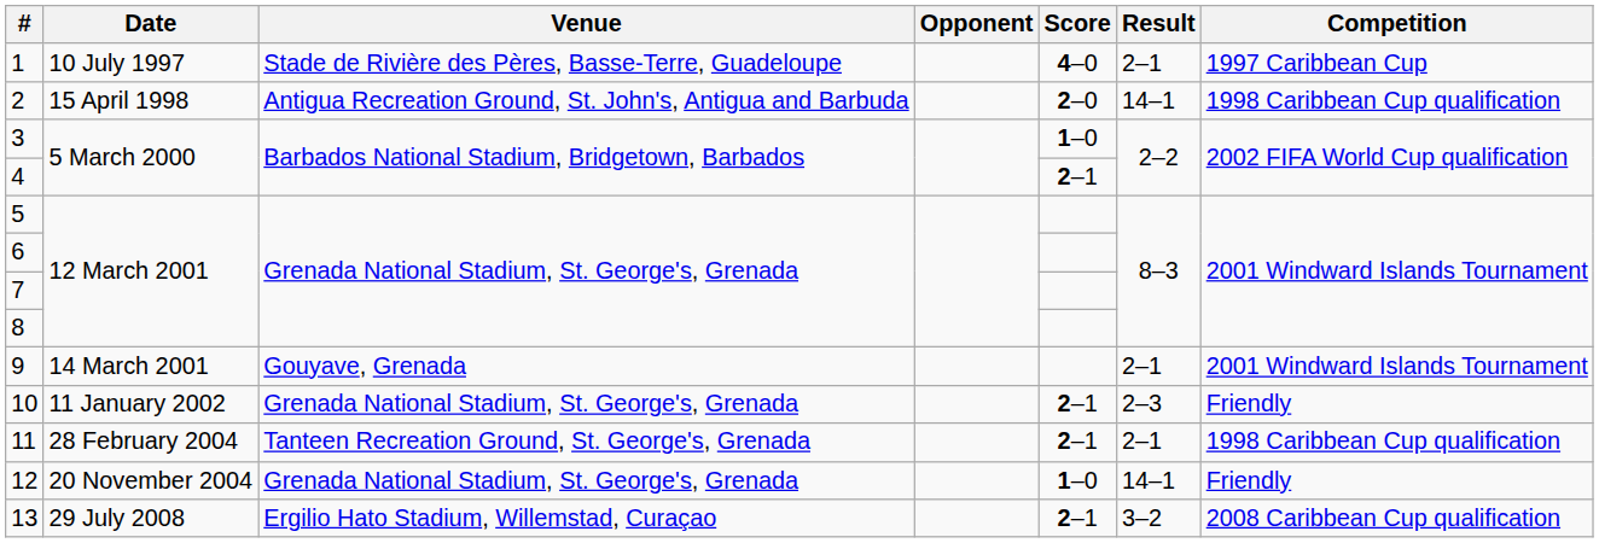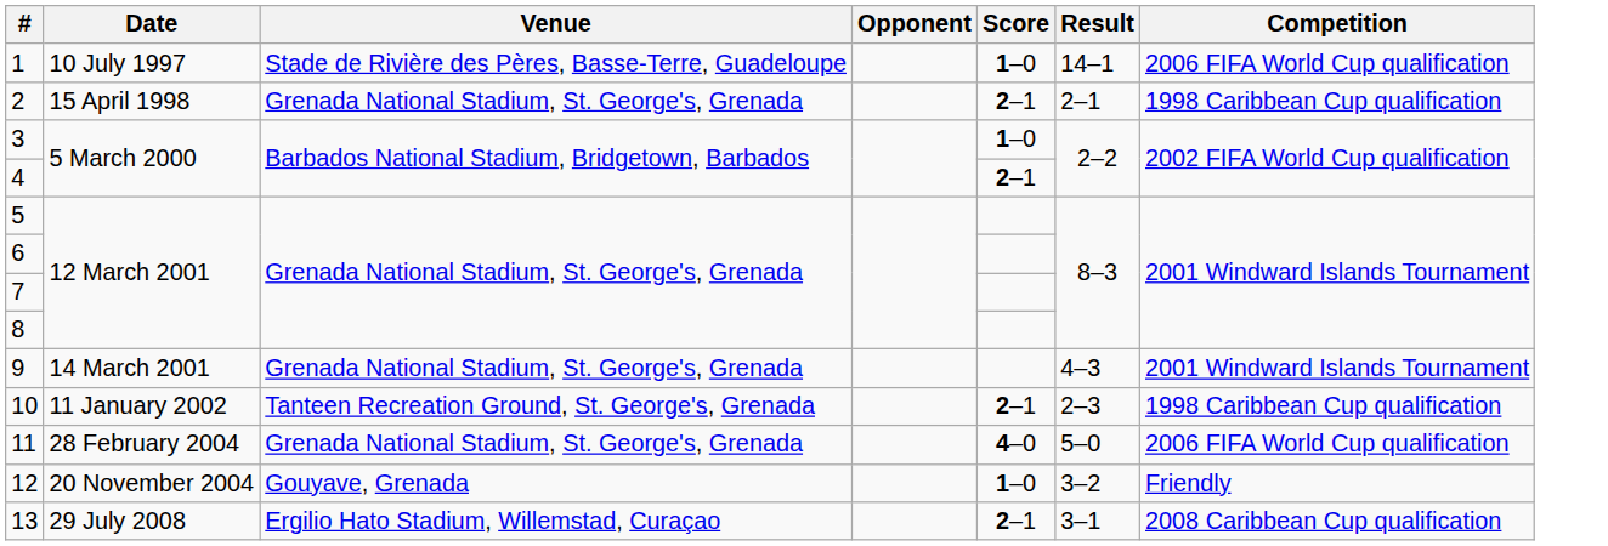 <table class="wikitable">
 <tr>
 <th>#</th>
 <th>Date</th>
 <th>Venue</th>
 <th>Opponent</th>
 <th>Score</th>
 <th>Result</th>
 <th>Competition</th>
 </tr>
 <tr>
 <td>1</td>
 <td>10 July 1997</td>
 <td><a href='#'>Stade de Rivière des Pères</a>, <a href='#'>Basse-Terre</a>, <a href='#'>Guadeloupe</a></td>
 <td></td>
-<td align=center><strong>4</strong>–0</td>
-<td>2–1</td>
-<td><a href='#'>1997 Caribbean Cup</a></td>
+<td align=center><strong>1</strong>–0</td>
+<td>14–1</td>
+<td><a href='#'>2006 FIFA World Cup qualification</a></td>
 </tr>
 <tr>
 <td>2</td>
 <td>15 April 1998</td>
-<td><a href='#'>Antigua Recreation Ground</a>, <a href='#'>St. John's</a>, <a href='#'>Antigua and Barbuda</a></td>
+<td><a href='#'>Grenada National Stadium</a>, <a href='#'>St. George's</a>, <a href='#'>Grenada</a></td>
 <td></td>
-<td align=center><strong>2</strong>–0</td>
-<td>14–1</td>
+<td align=center><strong>2</strong>–1</td>
+<td>2–1</td>
 <td><a href='#'>1998 Caribbean Cup qualification</a></td>
 </tr>
 <tr>
 <td>3</td>
 <td rowspan="2">5 March 2000</td>
 <td rowspan="2"><a href='#'>Barbados National Stadium</a>, <a href='#'>Bridgetown</a>, <a href='#'>Barbados</a></td>
 <td rowspan="2"></td>
 <td align=center><strong>1</strong>–0</td>
 <td rowspan="2" style="text-align:center">2–2</td>
 <td rowspan="2"><a href='#'>2002 FIFA World Cup qualification</a></td>
 </tr>
 <tr>
 <td>4</td>
 <td align=center><strong>2</strong>–1</td>
 </tr>
 <tr>
 <td>5</td>
 <td rowspan="4">12 March 2001</td>
 <td rowspan="4"><a href='#'>Grenada National Stadium</a>, <a href='#'>St. George's</a>, <a href='#'>Grenada</a></td>
 <td rowspan="4"></td>
 <td align=center></td>
 <td rowspan="4" style="text-align:center">8–3</td>
 <td rowspan="4"><a href='#'>2001 Windward Islands Tournament</a></td>
 </tr>
 <tr>
 <td>6</td>
 <td align=center></td>
 </tr>
 <tr>
 <td>7</td>
 <td align=center></td>
 </tr>
 <tr>
 <td>8</td>
 <td align=center></td>
 </tr>
 <tr>
 <td>9</td>
 <td>14 March 2001</td>
-<td><a href='#'>Gouyave</a>, <a href='#'>Grenada</a></td>
+<td><a href='#'>Grenada National Stadium</a>, <a href='#'>St. George's</a>, <a href='#'>Grenada</a></td>
 <td></td>
 <td align=center></td>
-<td>2–1</td>
+<td>4–3</td>
 <td><a href='#'>2001 Windward Islands Tournament</a></td>
 </tr>
 <tr>
 <td>10</td>
 <td>11 January 2002</td>
-<td><a href='#'>Grenada National Stadium</a>, <a href='#'>St. George's</a>, <a href='#'>Grenada</a></td>
+<td><a href='#'>Tanteen Recreation Ground</a>, <a href='#'>St. George's</a>, <a href='#'>Grenada</a></td>
 <td></td>
 <td align=center><strong>2</strong>–1</td>
 <td>2–3</td>
-<td><a href='#'>Friendly</a></td>
+<td><a href='#'>1998 Caribbean Cup qualification</a></td>
 </tr>
 <tr>
 <td>11</td>
 <td>28 February 2004</td>
-<td><a href='#'>Tanteen Recreation Ground</a>, <a href='#'>St. George's</a>, <a href='#'>Grenada</a></td>
+<td><a href='#'>Grenada National Stadium</a>, <a href='#'>St. George's</a>, <a href='#'>Grenada</a></td>
 <td></td>
-<td align=center><strong>2</strong>–1</td>
-<td>2–1</td>
-<td><a href='#'>1998 Caribbean Cup qualification</a></td>
+<td align=center><strong>4</strong>–0</td>
+<td>5–0</td>
+<td><a href='#'>2006 FIFA World Cup qualification</a></td>
 </tr>
 <tr>
 <td>12</td>
 <td>20 November 2004</td>
-<td><a href='#'>Grenada National Stadium</a>, <a href='#'>St. George's</a>, <a href='#'>Grenada</a></td>
+<td><a href='#'>Gouyave</a>, <a href='#'>Grenada</a></td>
 <td></td>
 <td align=center><strong>1</strong>–0</td>
-<td>14–1</td>
+<td>3–2</td>
 <td><a href='#'>Friendly</a></td>
 </tr>
 <tr>
 <td>13</td>
 <td>29 July 2008</td>
 <td><a href='#'>Ergilio Hato Stadium</a>, <a href='#'>Willemstad</a>, <a href='#'>Curaçao</a></td>
 <td></td>
 <td align=center><strong>2</strong>–1</td>
-<td>3–2</td>
+<td>3–1</td>
 <td><a href='#'>2008 Caribbean Cup qualification</a></td>
 </tr>
 </table>
